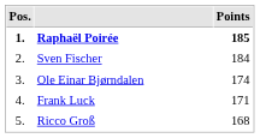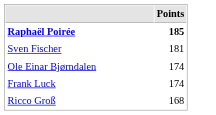 <table cellspacing="1" cellpadding="3" style="border:1px solid #AAAAAA;font-size:90%">
 <tr bgcolor="#E4E4E4">
-<th style="border-bottom:1px solid #AAAAAA" width=10>Pos.</th>
 <th style="border-bottom:1px solid #AAAAAA" width=200></th>
 <th style="border-bottom:1px solid #AAAAAA" width=20>Points</th>
 </tr>
 <tr>
-<td align="center"><strong>1.</strong></td>
 <td> <strong><a href='#'>Raphaël Poirée</a></strong></td>
 <td align="right"><strong>185</strong></td>
 </tr>
 <tr>
-<td align="center">2.</td>
 <td> <a href='#'>Sven Fischer</a></td>
-<td align="right">184</td>
+<td align="right">181</td>
 </tr>
 <tr>
-<td align="center">3.</td>
 <td> <a href='#'>Ole Einar Bjørndalen</a></td>
 <td align="right">174</td>
 </tr>
 <tr>
-<td align="center">4.</td>
 <td> <a href='#'>Frank Luck</a></td>
-<td align="right">171</td>
+<td align="right">174</td>
 </tr>
 <tr>
-<td align="center">5.</td>
 <td> <a href='#'>Ricco Groß</a></td>
 <td align="right">168</td>
 </tr>
 </table>
